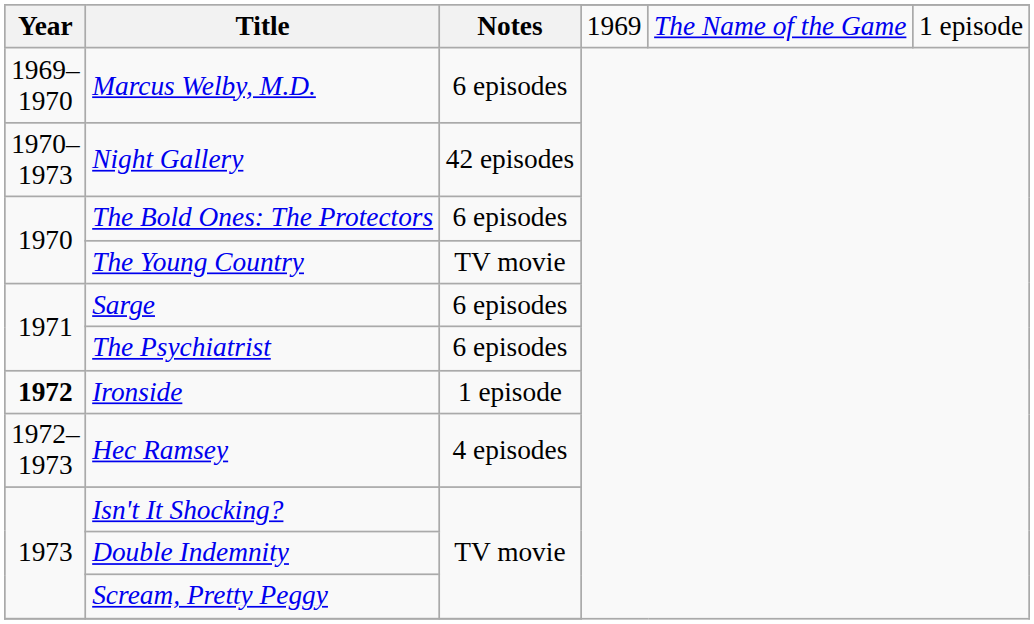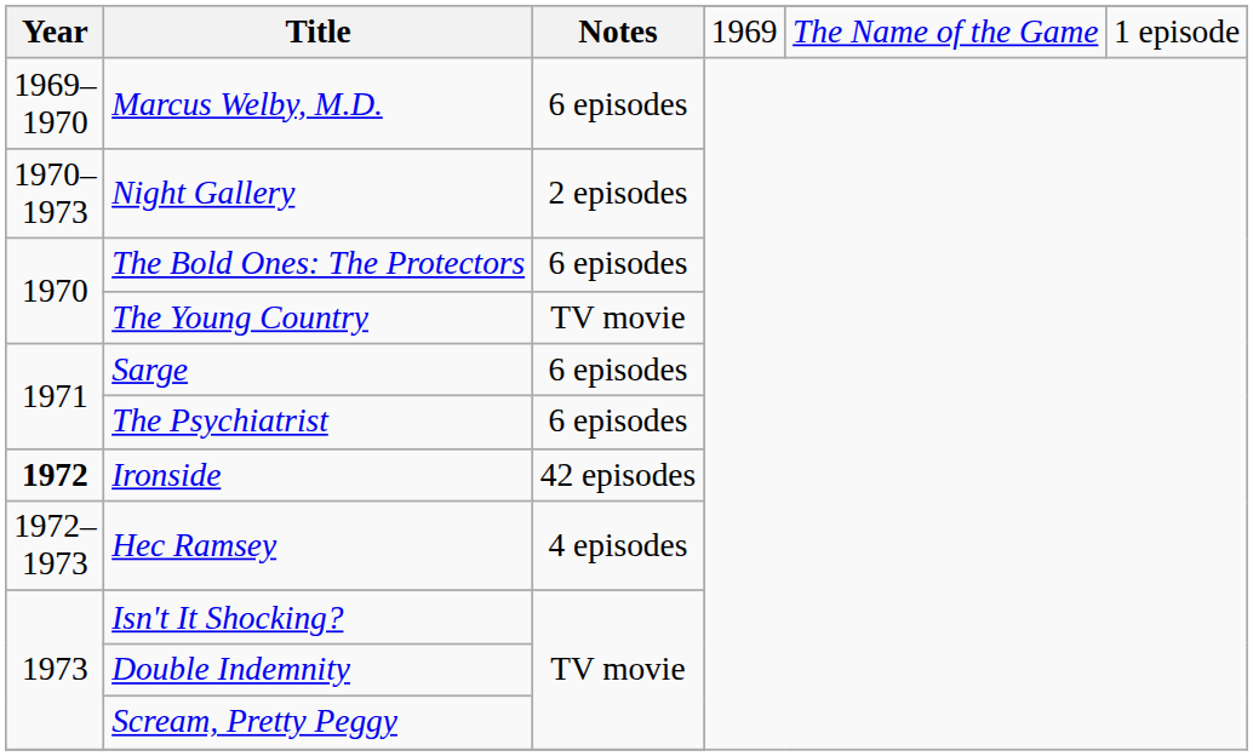 <table class="wikitable sortable" style="text-align:center">
 <tr>
 <th rowspan="2" style="width:33px;">Year</th>
 <th rowspan="2">Title</th>
 <th rowspan="2">Notes</th>
 </tr>
 <tr>
 <td>1969</td>
 <td style="text-align:left"><em><a href='#'>The Name of the Game</a></em></td>
 <td>1 episode</td>
 </tr>
 <tr>
 <td>1969–1970</td>
 <td style="text-align:left"><em><a href='#'>Marcus Welby, M.D.</a></em></td>
 <td>6 episodes</td>
 </tr>
 <tr>
 <td>1970–1973</td>
 <td style="text-align:left"><em><a href='#'>Night Gallery</a></em></td>
-<td>42 episodes</td>
+<td>2 episodes</td>
 </tr>
 <tr>
 <td rowspan="2">1970</td>
 <td style="text-align:left"><em><a href='#'>The Bold Ones: The Protectors</a></em></td>
 <td>6 episodes</td>
 </tr>
 <tr>
 <td style="text-align:left"><em><a href='#'>The Young Country</a></em></td>
 <td>TV movie</td>
 </tr>
 <tr>
 <td rowspan="2">1971</td>
 <td style="text-align:left"><em><a href='#'>Sarge</a></em></td>
 <td>6 episodes</td>
 </tr>
 <tr>
 <td style="text-align:left"><em><a href='#'>The Psychiatrist</a></em></td>
 <td>6 episodes</td>
 </tr>
 <tr>
 <td><strong>1972</strong></td>
 <td style="text-align:left"><em><a href='#'>Ironside</a></em></td>
-<td>1 episode</td>
+<td>42 episodes</td>
 </tr>
 <tr>
 <td>1972–1973</td>
 <td style="text-align:left"><em><a href='#'>Hec Ramsey</a></em></td>
 <td>4 episodes</td>
 </tr>
 <tr>
 <td rowspan="3">1973</td>
 <td style="text-align:left"><em><a href='#'>Isn't It Shocking?</a></em></td>
 <td rowspan="3">TV movie</td>
 </tr>
 <tr>
 <td style="text-align:left"><em><a href='#'>Double Indemnity</a></em></td>
 </tr>
 <tr>
 <td style="text-align:left"><em><a href='#'>Scream, Pretty Peggy</a></em></td>
 </tr>
 <tr>
 </tr>
 </table>
